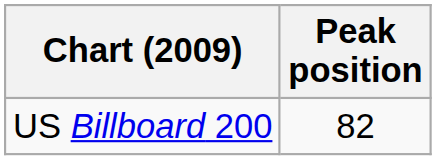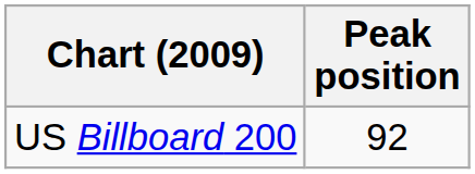 <table class="wikitable">
 <tr>
 <th>Chart (2009)</th>
 <th>Peak<br>position</th>
 </tr>
 <tr>
 <td>US <a href='#'><em>Billboard</em> 200</a></td>
-<td style="text-align:center;">82</td>
+<td style="text-align:center;">92</td>
 </tr>
 </table>
